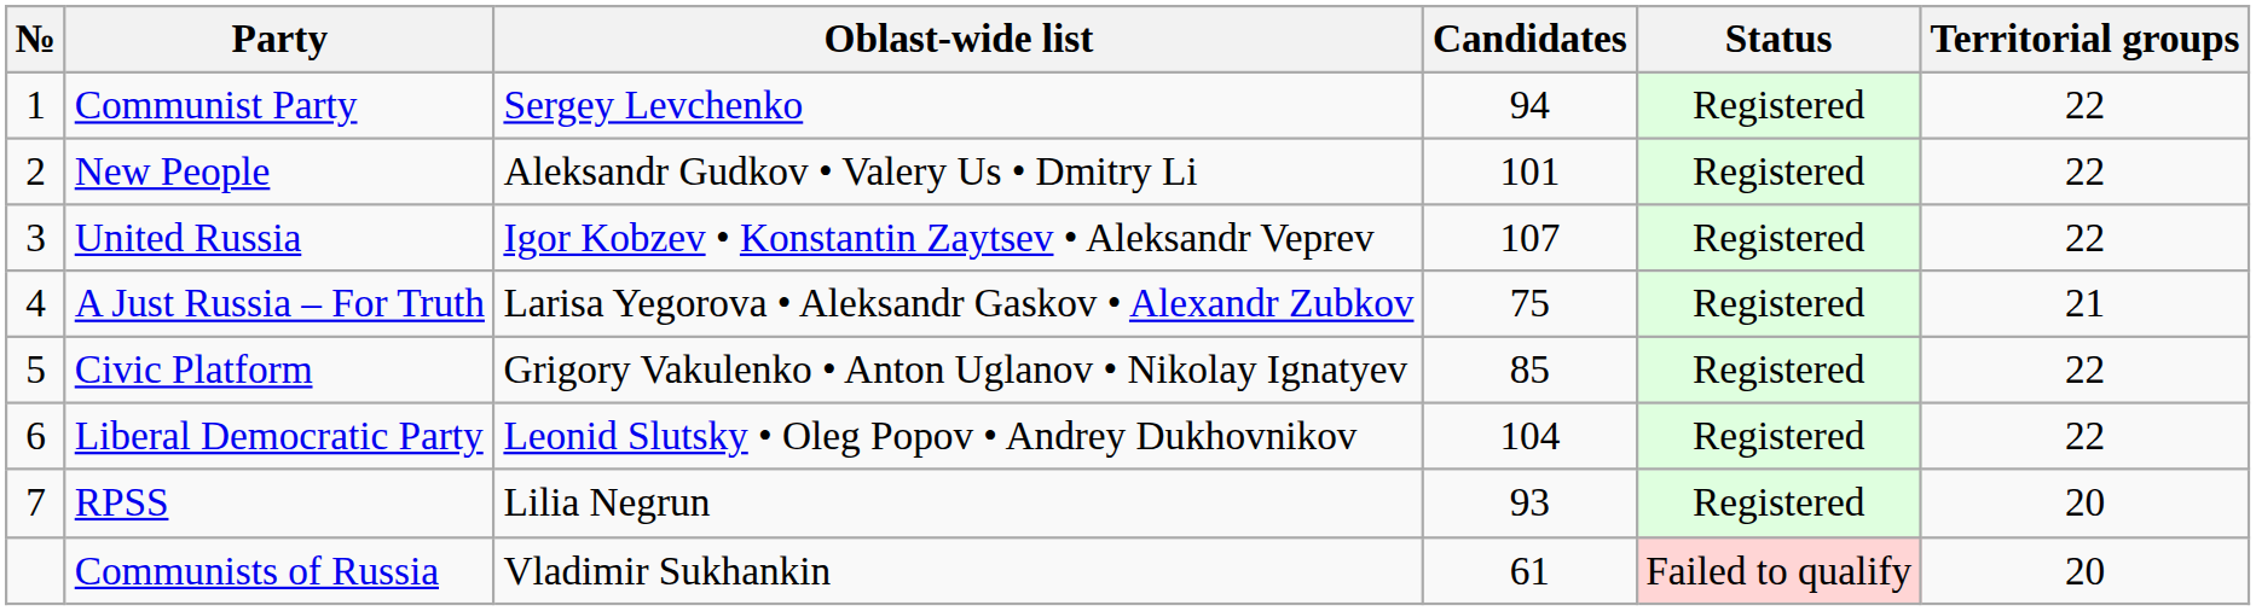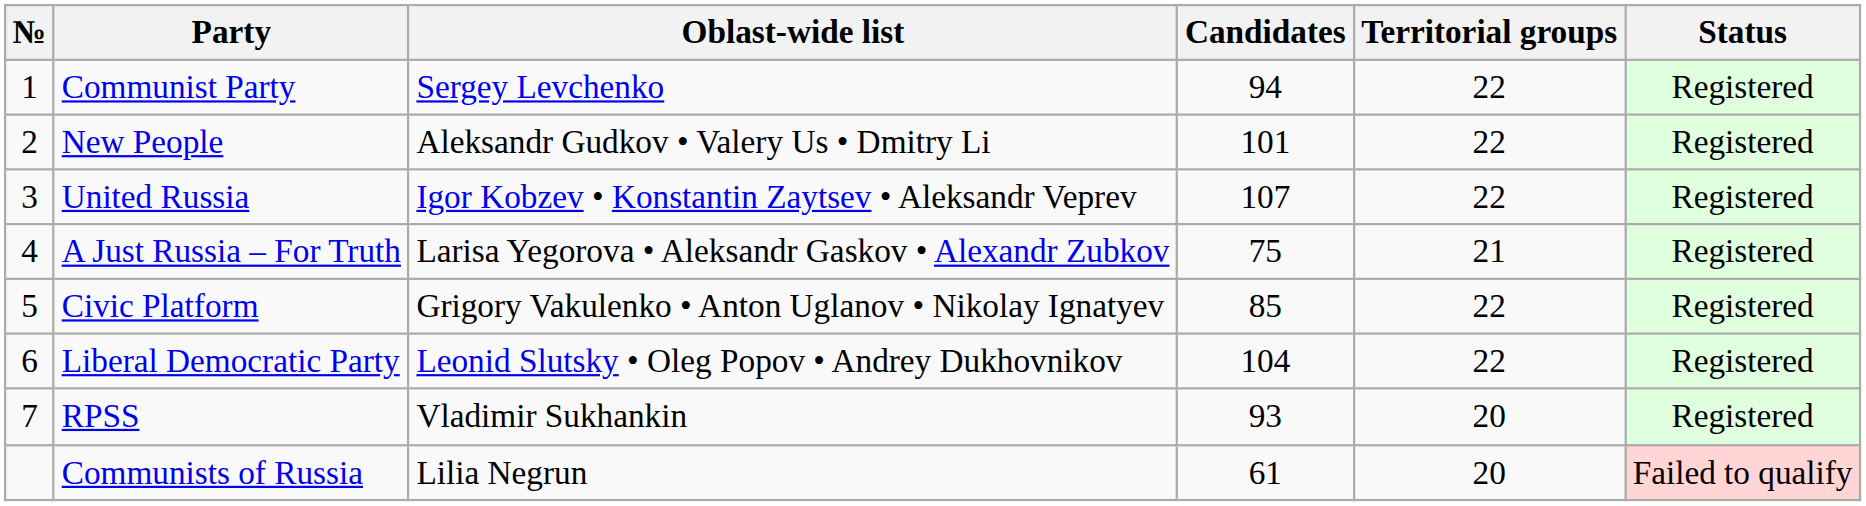 <table class="wikitable sortable" style="background: #f9f9f9; text-align:right; font-size: 95%">
 <tr>
 <th align=center>№</th>
 <th align=center>Party</th>
 <th align=center>Oblast-wide list</th>
 <th align=center>Candidates</th>
+<th align=center>Territorial groups</th>
 <th align=center>Status</th>
-<th align=center>Territorial groups</th>
 </tr>
 <tr>
 <td align=center>1</td>
 <td align=left><a href='#'>Communist Party</a></td>
 <td align=left><a href='#'>Sergey Levchenko</a></td>
 <td align=center>94</td>
+<td align=center>22</td>
 <td align=center bgcolor="#DFFFDF">Registered</td>
-<td align=center>22</td>
 </tr>
 <tr>
 <td align=center>2</td>
 <td align=left><a href='#'>New People</a></td>
 <td align=left>Aleksandr Gudkov • Valery Us • Dmitry Li</td>
 <td align=center>101</td>
+<td align=center>22</td>
 <td align=center bgcolor="#DFFFDF">Registered</td>
-<td align=center>22</td>
 </tr>
 <tr>
 <td align=center>3</td>
 <td align=left><a href='#'>United Russia</a></td>
 <td align=left><a href='#'>Igor Kobzev</a> • <a href='#'>Konstantin Zaytsev</a> • Aleksandr Veprev</td>
 <td align=center>107</td>
+<td align=center>22</td>
 <td align=center bgcolor="#DFFFDF">Registered</td>
-<td align=center>22</td>
 </tr>
 <tr>
 <td align=center>4</td>
 <td align=left><a href='#'>A Just Russia – For Truth</a></td>
 <td align=left>Larisa Yegorova • Aleksandr Gaskov • <a href='#'>Alexandr Zubkov</a></td>
 <td align=center>75</td>
+<td align=center>21</td>
 <td align=center bgcolor="#DFFFDF">Registered</td>
-<td align=center>21</td>
 </tr>
 <tr>
 <td align=center>5</td>
 <td align=left><a href='#'>Civic Platform</a></td>
 <td align=left>Grigory Vakulenko • Anton Uglanov • Nikolay Ignatyev</td>
 <td align=center>85</td>
+<td align=center>22</td>
 <td align=center bgcolor="#DFFFDF">Registered</td>
-<td align=center>22</td>
 </tr>
 <tr>
 <td align=center>6</td>
 <td align=left><a href='#'>Liberal Democratic Party</a></td>
 <td align=left><a href='#'>Leonid Slutsky</a> • Oleg Popov • Andrey Dukhovnikov</td>
 <td align=center>104</td>
+<td align=center>22</td>
 <td align=center bgcolor="#DFFFDF">Registered</td>
-<td align=center>22</td>
 </tr>
 <tr>
 <td align=center>7</td>
 <td align=left><a href='#'>RPSS</a></td>
-<td align=left>Lilia Negrun</td>
+<td align=left>Vladimir Sukhankin</td>
 <td align=center>93</td>
+<td align=center>20</td>
 <td align=center bgcolor="#DFFFDF">Registered</td>
-<td align=center>20</td>
 </tr>
 <tr>
 <td></td>
 <td align=left><a href='#'>Communists of Russia</a></td>
-<td align=left>Vladimir Sukhankin</td>
+<td align=left>Lilia Negrun</td>
 <td align=center>61</td>
+<td align=center>20</td>
 <td align=center bgcolor="#FFD5D5">Failed to qualify</td>
-<td align=center>20</td>
 </tr>
 </table>
